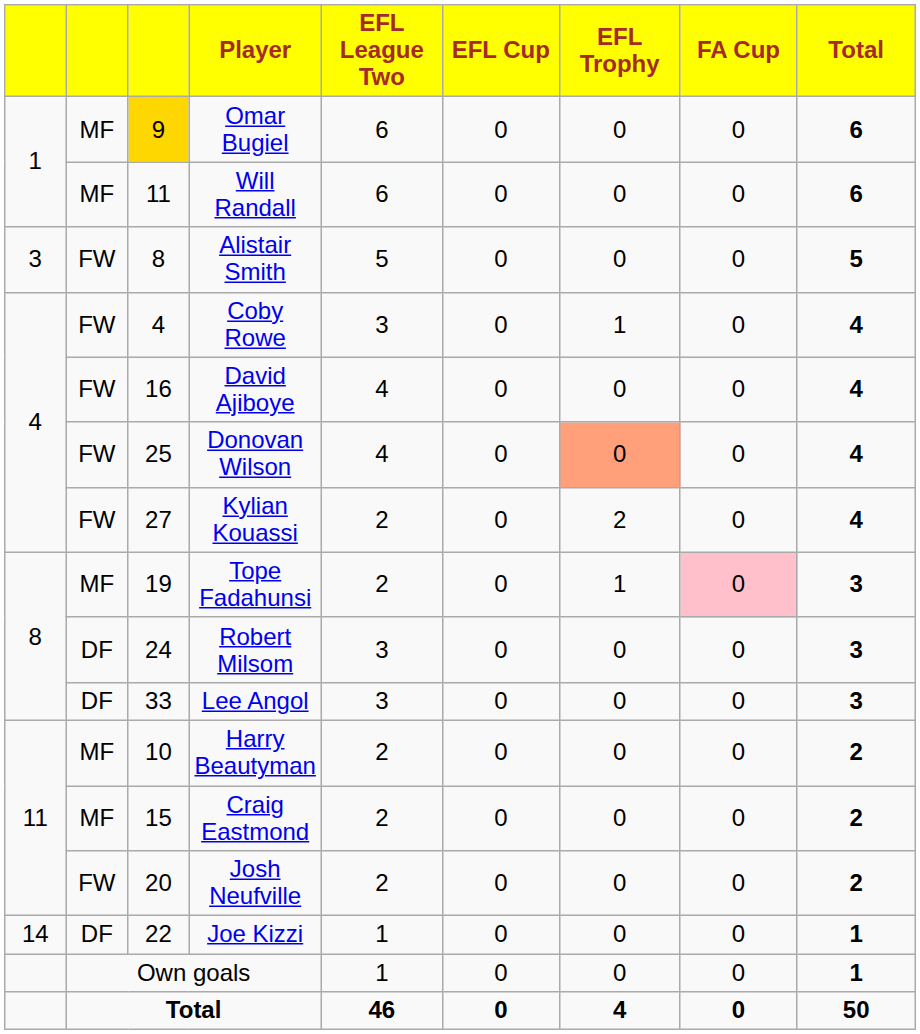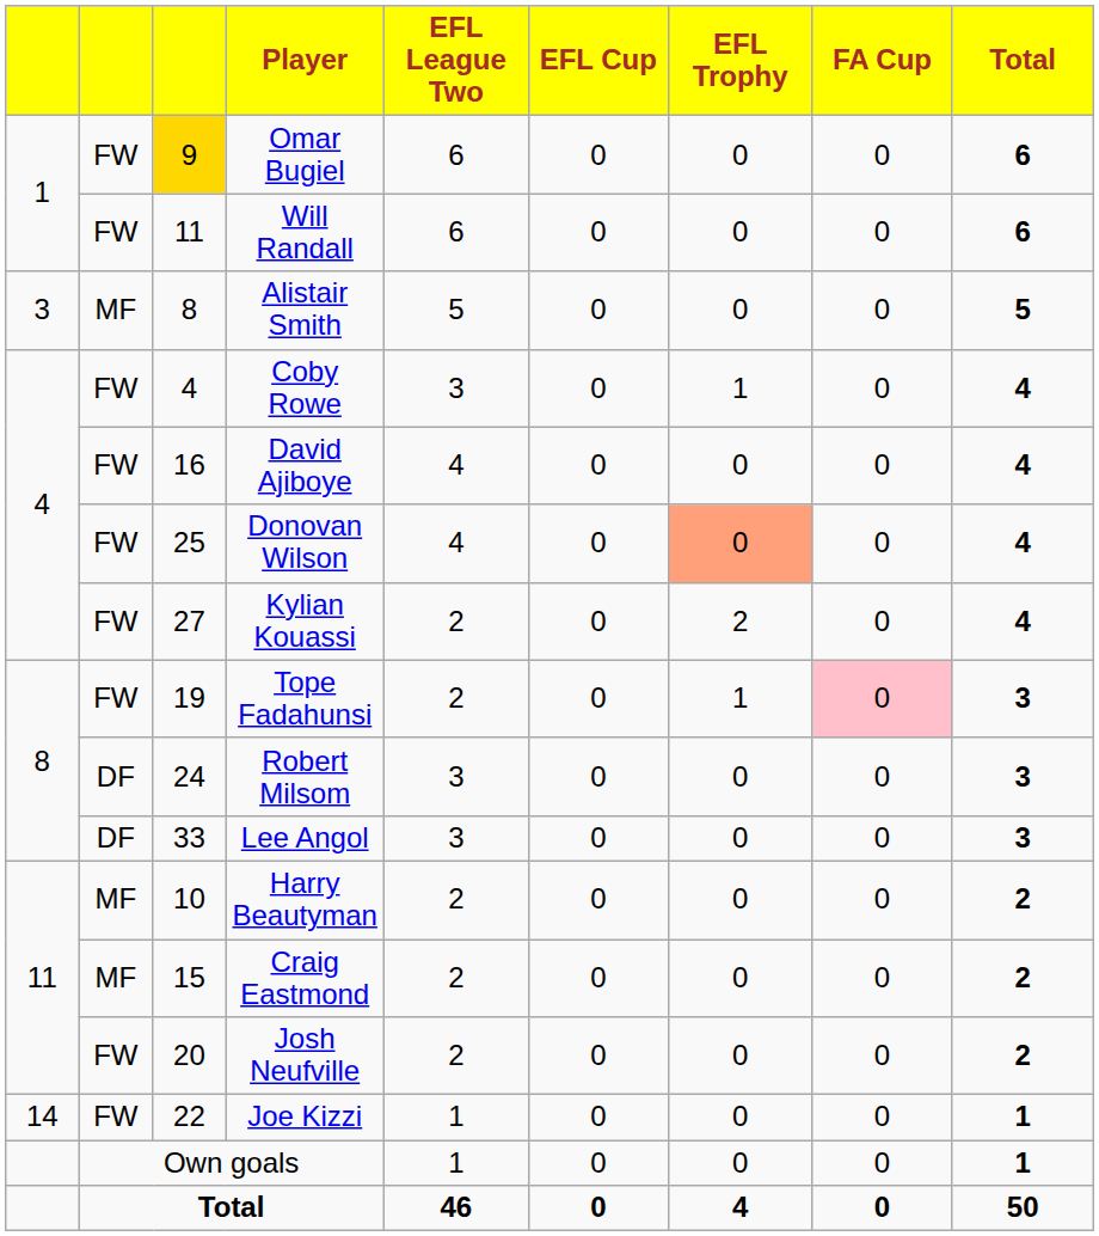 <table class="wikitable sortable" style="text-align:center">
 <tr>
 <th style="background:#FFFF00; color:brown; width:35px;"></th>
 <th style="background:#FFFF00; color:brown; width:35px;"></th>
 <th style="background:#FFFF00; color:brown; width:35px;"></th>
 <th style="background:#FFFF00; color:brown;">Player</th>
 <th style="background:#FFFF00; color:brown; width:75px;">EFL League Two</th>
 <th style="background:#FFFF00; color:brown; width:75px;">EFL Cup</th>
 <th style="background:#FFFF00; color:brown; width:75px;">EFL Trophy</th>
 <th style="background:#FFFF00; color:brown; width:75px;">FA Cup</th>
 <th style="background:#FFFF00; color:brown; width:75px;"><strong>Total</strong></th>
 </tr>
 <tr>
 <td rowspan=2>1</td>
-<td>MF</td>
+<td>FW</td>
 <td style="background: gold;">9</td>
 <td> <a href='#'>Omar Bugiel</a></td>
 <td>6</td>
 <td>0</td>
 <td>0</td>
 <td>0</td>
 <td><strong>6</strong></td>
 </tr>
 <tr>
-<td>MF</td>
+<td>FW</td>
 <td>11</td>
 <td> <a href='#'>Will Randall</a></td>
 <td>6</td>
 <td>0</td>
 <td>0</td>
 <td>0</td>
 <td><strong>6</strong></td>
 </tr>
 <tr>
 <td>3</td>
-<td>FW</td>
+<td>MF</td>
 <td>8</td>
 <td> <a href='#'>Alistair Smith</a></td>
 <td>5</td>
 <td>0</td>
 <td>0</td>
 <td>0</td>
 <td><strong>5</strong></td>
 </tr>
 <tr>
 <td rowspan=4>4</td>
 <td>FW</td>
 <td>4</td>
 <td> <a href='#'>Coby Rowe</a></td>
 <td>3</td>
 <td>0</td>
 <td>1</td>
 <td>0</td>
 <td><strong>4</strong></td>
 </tr>
 <tr>
 <td>FW</td>
 <td>16</td>
 <td> <a href='#'>David Ajiboye</a></td>
 <td>4</td>
 <td>0</td>
 <td>0</td>
 <td>0</td>
 <td><strong>4</strong></td>
 </tr>
 <tr>
 <td>FW</td>
 <td>25</td>
 <td> <a href='#'>Donovan Wilson</a></td>
 <td>4</td>
 <td>0</td>
 <td style="background: lightsalmon;">0</td>
 <td>0</td>
 <td><strong>4</strong></td>
 </tr>
 <tr>
 <td>FW</td>
 <td>27</td>
 <td> <a href='#'>Kylian Kouassi</a></td>
 <td>2</td>
 <td>0</td>
 <td>2</td>
 <td>0</td>
 <td><strong>4</strong></td>
 </tr>
 <tr>
 <td rowspan=3>8</td>
-<td>MF</td>
+<td>FW</td>
 <td>19</td>
 <td> <a href='#'>Tope Fadahunsi</a></td>
 <td>2</td>
 <td>0</td>
 <td>1</td>
 <td style="background: pink;">0</td>
 <td><strong>3</strong></td>
 </tr>
 <tr>
 <td>DF</td>
 <td>24</td>
 <td> <a href='#'>Robert Milsom</a></td>
 <td>3</td>
 <td>0</td>
 <td>0</td>
 <td>0</td>
 <td><strong>3</strong></td>
 </tr>
 <tr>
 <td>DF</td>
 <td>33</td>
 <td> <a href='#'>Lee Angol</a></td>
 <td>3</td>
 <td>0</td>
 <td>0</td>
 <td>0</td>
 <td><strong>3</strong></td>
 </tr>
 <tr>
 <td rowspan=3>11</td>
 <td>MF</td>
 <td>10</td>
 <td> <a href='#'>Harry Beautyman</a></td>
 <td>2</td>
 <td>0</td>
 <td>0</td>
 <td>0</td>
 <td><strong>2</strong></td>
 </tr>
 <tr>
 <td>MF</td>
 <td>15</td>
 <td> <a href='#'>Craig Eastmond</a></td>
 <td>2</td>
 <td>0</td>
 <td>0</td>
 <td>0</td>
 <td><strong>2</strong></td>
 </tr>
 <tr>
 <td>FW</td>
 <td>20</td>
 <td> <a href='#'>Josh Neufville</a></td>
 <td>2</td>
 <td>0</td>
 <td>0</td>
 <td>0</td>
 <td><strong>2</strong></td>
 </tr>
 <tr>
 <td>14</td>
-<td>DF</td>
+<td>FW</td>
 <td>22</td>
 <td> <a href='#'>Joe Kizzi</a></td>
 <td>1</td>
 <td>0</td>
 <td>0</td>
 <td>0</td>
 <td><strong>1</strong></td>
 </tr>
 <tr>
 <td rowspan="1"></td>
 <td colspan=3>Own goals</td>
 <td>1</td>
 <td>0</td>
 <td>0</td>
 <td>0</td>
 <td><strong>1</strong></td>
 </tr>
 <tr>
 <td rowspan="1"></td>
 <td colspan=3><strong>Total</strong></td>
 <td><strong>46</strong></td>
 <td><strong>0</strong></td>
 <td><strong>4</strong></td>
 <td><strong>0</strong></td>
 <td><strong>50</strong></td>
 </tr>
 </table>
